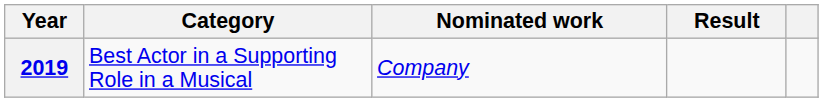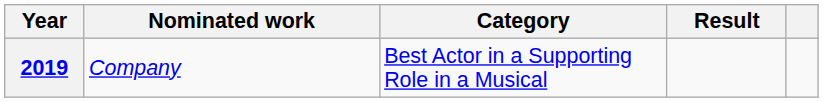 <table class="wikitable sortable">
 <tr>
 <th width=1%>Year</th>
+<th width=8%>Nominated work</th>
 <th width=8%>Category</th>
-<th width=8%>Nominated work</th>
 <th width=2%>Result</th>
 <th width=1% class="unsortable"></th>
 </tr>
 <tr>
 <th style="text-align:center;"><a href='#'>2019</a></th>
+<td><em><a href='#'>Company</a></em></td>
 <td><a href='#'>Best Actor in a Supporting Role in a Musical</a></td>
-<td><em><a href='#'>Company</a></em></td>
 <td></td>
 <td style="text-align:center;"></td>
 </tr>
 </table>
